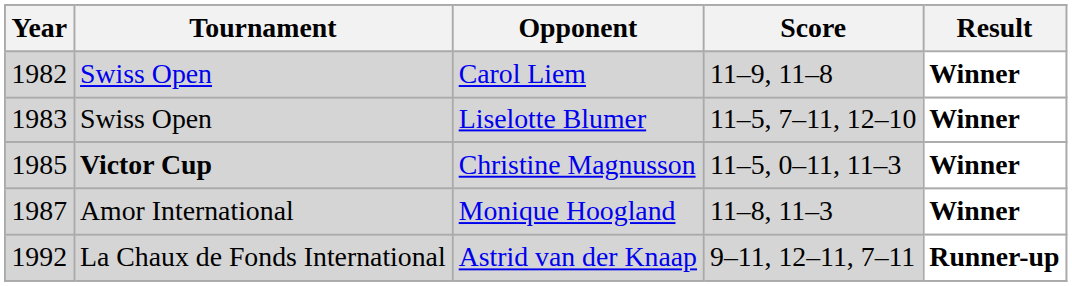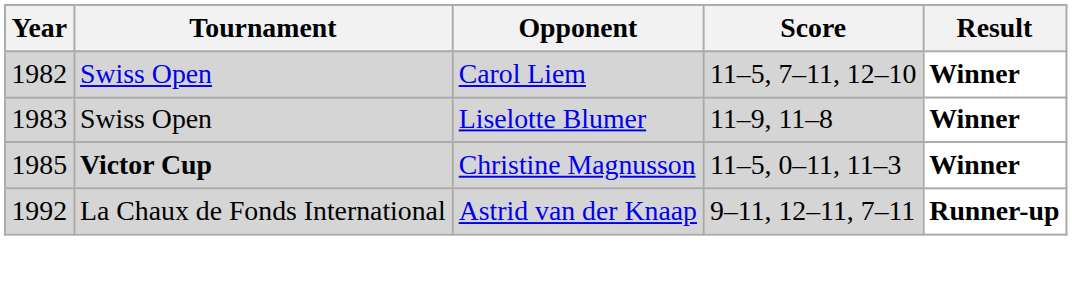 <table class="sortable wikitable" style="font-size: 90%;">
 <tr>
 <th>Year</th>
 <th>Tournament</th>
 <th>Opponent</th>
 <th>Score</th>
 <th>Result</th>
 </tr>
 <tr style="background:#D5D5D5">
 <td align="center">1982</td>
 <td align="left"><a href='#'>Swiss Open</a></td>
 <td align="left"> <a href='#'>Carol Liem</a></td>
-<td align="left">11–9, 11–8</td>
+<td align="left">11–5, 7–11, 12–10</td>
 <td style="text-align:left; background:white"> <strong>Winner</strong></td>
 </tr>
 <tr style="background:#D5D5D5">
 <td align="center">1983</td>
 <td align="left">Swiss Open</td>
 <td align="left"> <a href='#'>Liselotte Blumer</a></td>
-<td align="left">11–5, 7–11, 12–10</td>
+<td align="left">11–9, 11–8</td>
 <td style="text-align:left; background:white"> <strong>Winner</strong></td>
 </tr>
 <tr style="background:#D5D5D5">
 <td align="center">1985</td>
 <td align="left"><strong>Victor Cup</strong></td>
 <td align="left"> <a href='#'>Christine Magnusson</a></td>
 <td align="left">11–5, 0–11, 11–3</td>
 <td style="text-align:left; background:white"> <strong>Winner</strong></td>
 </tr>
 <tr style="background:#D5D5D5">
-<td align="center">1987</td>
-<td align="left">Amor International</td>
-<td align="left"> <a href='#'>Monique Hoogland</a></td>
-<td align="left">11–8, 11–3</td>
-<td style="text-align:left; background:white"> <strong>Winner</strong></td>
-</tr>
-<tr style="background:#D5D5D5">
 <td align="center">1992</td>
 <td align="left">La Chaux de Fonds International</td>
 <td align="left"> <a href='#'>Astrid van der Knaap</a></td>
 <td align="left">9–11, 12–11, 7–11</td>
 <td style="text-align:left; background:white"> <strong>Runner-up</strong></td>
 </tr>
 </table>
